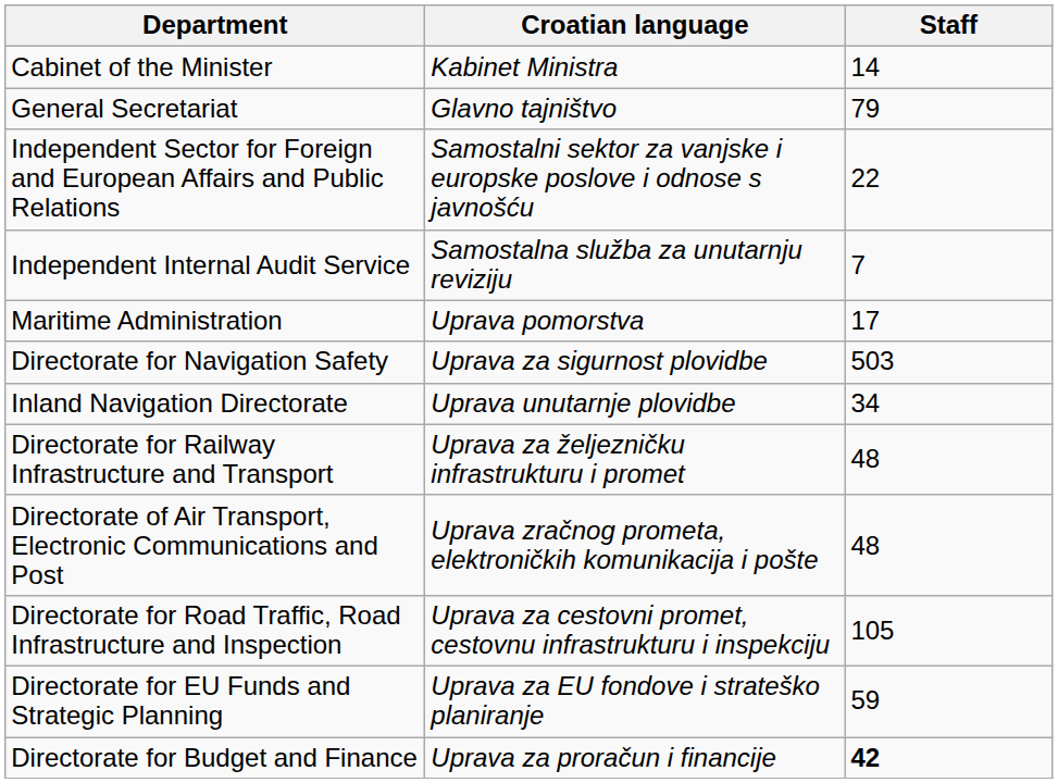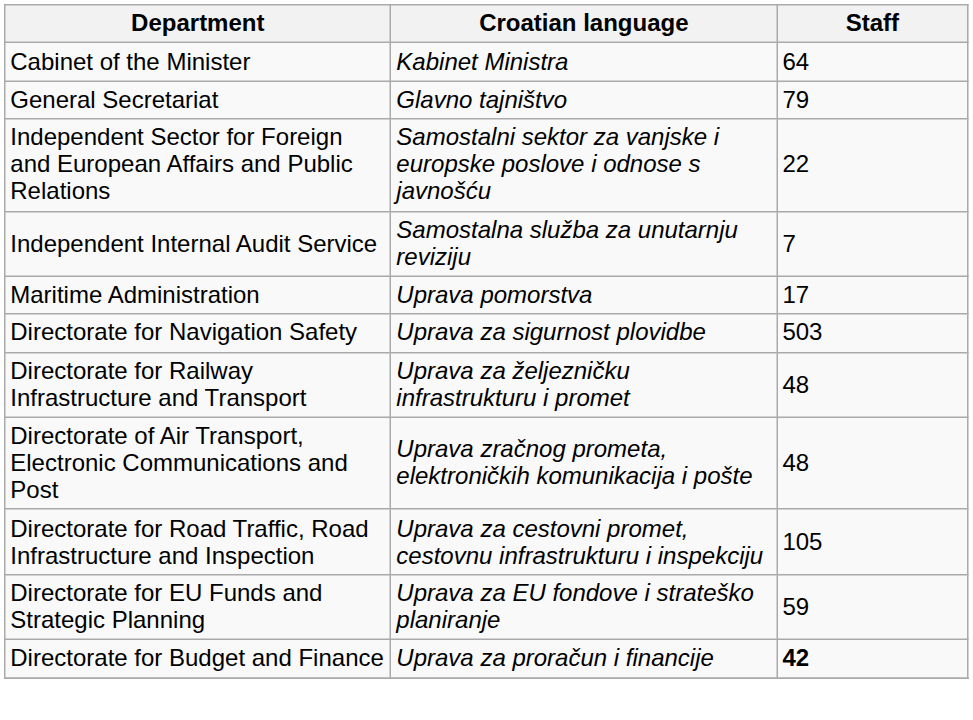 <table class="wikitable" style="text-align: left;">
 <tr>
 <th width="250">Department</th>
 <th width="250">Croatian language</th>
 <th width="120">Staff</th>
 </tr>
 <tr>
 <td>Cabinet of the Minister</td>
 <td><em>Kabinet Ministra</em></td>
-<td>14</td>
+<td>64</td>
 </tr>
 <tr>
 <td>General Secretariat</td>
 <td><em>Glavno tajništvo</em></td>
 <td>79</td>
 </tr>
 <tr>
 <td>Independent Sector for Foreign and European Affairs and Public Relations</td>
 <td><em>Samostalni sektor za vanjske i europske poslove i odnose s javnošću</em></td>
 <td>22</td>
 </tr>
 <tr>
 <td>Independent Internal Audit Service</td>
 <td><em>Samostalna služba za unutarnju reviziju</em></td>
 <td>7</td>
 </tr>
 <tr>
 <td>Maritime Administration</td>
 <td><em>Uprava pomorstva</em></td>
 <td>17</td>
 </tr>
 <tr>
 <td>Directorate for Navigation Safety</td>
 <td><em>Uprava za sigurnost plovidbe</em></td>
 <td>503</td>
-</tr>
-<tr>
-<td>Inland Navigation Directorate</td>
-<td><em>Uprava unutarnje plovidbe</em></td>
-<td>34</td>
 </tr>
 <tr>
 <td>Directorate for Railway Infrastructure and Transport</td>
 <td><em>Uprava za željezničku infrastrukturu i promet</em></td>
 <td>48</td>
 </tr>
 <tr>
 <td>Directorate of Air Transport, Electronic Communications and Post</td>
 <td><em>Uprava zračnog prometa, elektroničkih komunikacija i pošte</em></td>
 <td>48</td>
 </tr>
 <tr>
 <td>Directorate for Road Traffic, Road Infrastructure and Inspection</td>
 <td><em>Uprava za cestovni promet, cestovnu infrastrukturu i inspekciju</em></td>
 <td>105</td>
 </tr>
 <tr>
 <td>Directorate for EU Funds and Strategic Planning</td>
 <td><em>Uprava za EU fondove i strateško planiranje</em></td>
 <td>59</td>
 </tr>
 <tr>
 <td>Directorate for Budget and Finance</td>
 <td><em>Uprava za proračun i financije</em></td>
 <td><strong>42</strong></td>
 </tr>
 <tr>
 </tr>
 </table>
